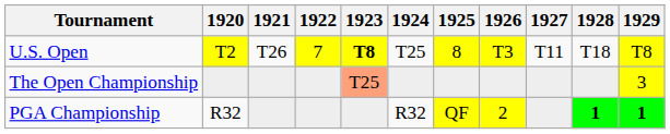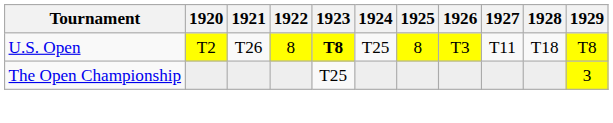 <table class="wikitable" style="font-size:95%;text-align:center;">
 <tr>
 <th>Tournament</th>
 <th>1920</th>
 <th>1921</th>
 <th>1922</th>
 <th>1923</th>
 <th>1924</th>
 <th>1925</th>
 <th>1926</th>
 <th>1927</th>
 <th>1928</th>
 <th>1929</th>
 </tr>
 <tr>
 <td align=left><a href='#'>U.S. Open</a></td>
 <td style="background:yellow;">T2</td>
 <td>T26</td>
-<td style="background:yellow;">7</td>
+<td style="background:yellow;">8</td>
 <td style="background:yellow;"><strong>T8</strong></td>
 <td>T25</td>
 <td style="background:yellow;">8</td>
 <td style="background:yellow;">T3</td>
 <td>T11</td>
 <td>T18</td>
 <td style="background:yellow;">T8</td>
 </tr>
 <tr>
 <td align=left><a href='#'>The Open Championship</a></td>
 <td style="background:#eeeeee;"></td>
 <td style="background:#eeeeee;"></td>
 <td style="background:#eeeeee;"></td>
-<td style="background: lightsalmon;">T25</td>
+<td>T25</td>
 <td style="background:#eeeeee;"></td>
 <td style="background:#eeeeee;"></td>
 <td style="background:#eeeeee;"></td>
 <td style="background:#eeeeee;"></td>
 <td style="background:#eeeeee;"></td>
 <td style="background:yellow;">3</td>
 </tr>
-<tr>
-<td align=left><a href='#'>PGA Championship</a></td>
-<td>R32</td>
-<td style="background:#eeeeee;"></td>
-<td style="background:#eeeeee;"></td>
-<td style="background:#eeeeee;"></td>
-<td>R32</td>
-<td style="background:yellow;">QF</td>
-<td style="background:yellow;">2</td>
-<td style="background:#eeeeee;"></td>
-<td style="background:lime;"><strong>1</strong></td>
-<td style="background:lime;"><strong>1</strong></td>
-</tr>
 </table>
